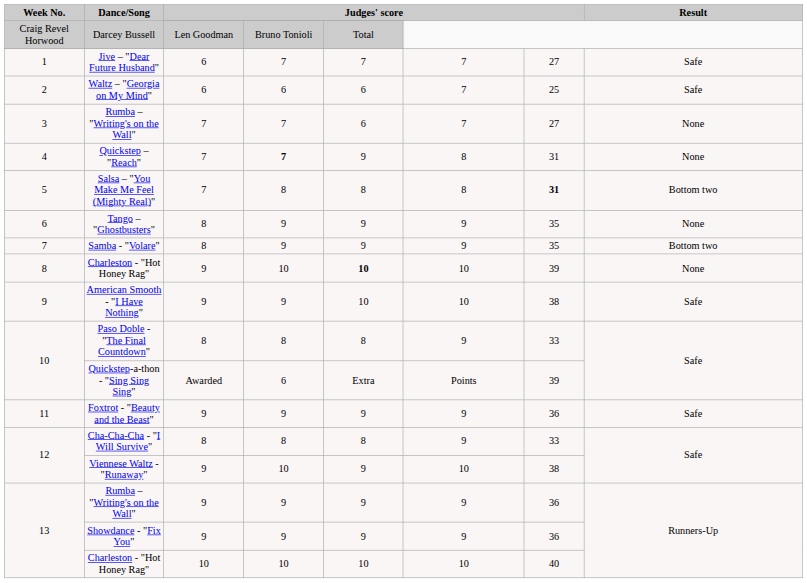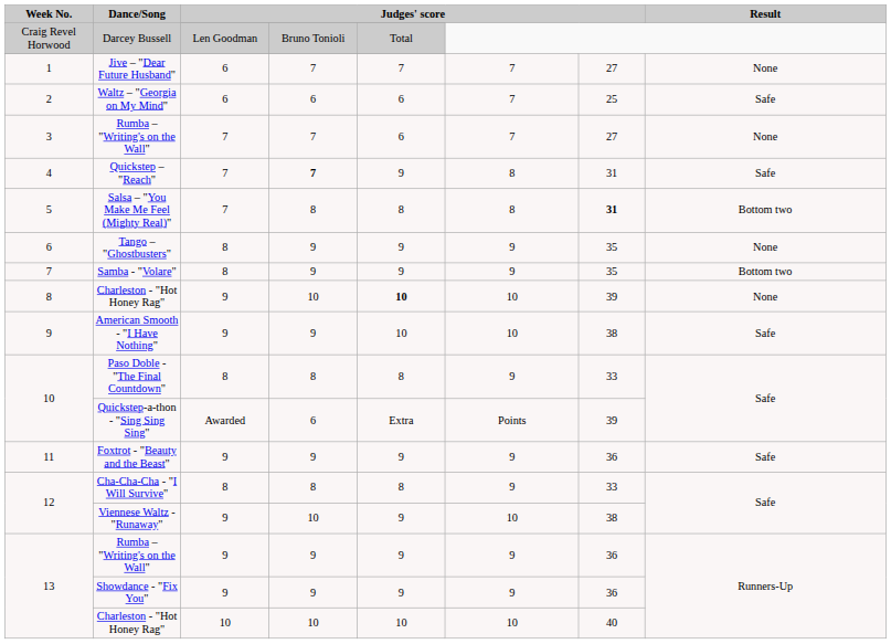 <table class="wikitable collapsible collapsed">
 <tr>
 <th rowspan="2" style="background:#CCCCCC;" align="Center"><strong>Week No.</strong></th>
 <th rowspan="2" style="background:#CCCCCC;" align="Center"><strong>Dance/Song</strong></th>
 <th colspan="5" style="background:#CCCCCC;" align="Center"><strong>Judges' score</strong></th>
 <th rowspan="2" style="background:#CCCCCC;" align="Center"><strong>Result</strong></th>
 </tr>
 <tr>
 </tr>
 <tr>
 <td style="background:#CCCCCC;" width="10%" align="center">Craig Revel Horwood</td>
 <td style="background:#CCCCCC;" width="10%" align="center">Darcey Bussell</td>
 <td style="background:#CCCCCC;" width="10%" align="center">Len Goodman</td>
 <td style="background:#CCCCCC;" width="10%" align="center">Bruno Tonioli</td>
 <td style="background:#CCCCCC;" width="10%" align="center">Total</td>
 </tr>
 <tr>
 </tr>
 <tr>
 <td style="text-align:center; background:#faf6f6;">1</td>
 <td style="text-align:center; background:#faf6f6;"><a href='#'>Jive</a> – "<a href='#'>Dear Future Husband</a>"</td>
 <td style="text-align:center; background:#faf6f6;">6</td>
 <td style="text-align:center; background:#faf6f6;">7</td>
 <td style="text-align:center; background:#faf6f6;">7</td>
 <td style="text-align:center; background:#faf6f6;">7</td>
 <td style="text-align:center; background:#faf6f6;">27</td>
-<td style="text-align:center; background:#faf6f6;">Safe</td>
+<td style="text-align:center; background:#faf6f6;">None</td>
 </tr>
 <tr style="text-align:center; background:#faf6f6;">
 <td>2</td>
 <td><a href='#'>Waltz</a> – "<a href='#'>Georgia on My Mind</a>"</td>
 <td>6</td>
 <td>6</td>
 <td>6</td>
 <td>7</td>
 <td>25</td>
 <td>Safe</td>
 </tr>
 <tr>
 <td style="text-align:center; background:#faf6f6;">3</td>
 <td style="text-align:center; background:#faf6f6;"><a href='#'>Rumba</a> – "<a href='#'>Writing's on the Wall</a>"</td>
 <td style="text-align:center; background:#faf6f6;">7</td>
 <td style="text-align:center; background:#faf6f6;">7</td>
 <td style="text-align:center; background:#faf6f6;">6</td>
 <td style="text-align:center; background:#faf6f6;">7</td>
 <td style="text-align:center; background:#faf6f6;">27</td>
 <td style="text-align:center; background:#faf6f6;">None</td>
 </tr>
 <tr>
 <td style="text-align:center; background:#faf6f6;">4</td>
 <td style="text-align:center; background:#faf6f6;"><a href='#'>Quickstep</a> – "<a href='#'>Reach</a>"</td>
 <td style="text-align:center; background:#faf6f6;">7</td>
 <td style="text-align:center; background:#faf6f6;"><strong>7</strong></td>
 <td style="text-align:center; background:#faf6f6;">9</td>
 <td style="text-align:center; background:#faf6f6;">8</td>
 <td style="text-align:center; background:#faf6f6;">31</td>
-<td style="text-align:center; background:#faf6f6;">None</td>
+<td style="text-align:center; background:#faf6f6;">Safe</td>
 </tr>
 <tr>
 <td style="text-align:center; background:#faf6f6;">5</td>
 <td style="text-align:center; background:#faf6f6;"><a href='#'>Salsa</a> – "<a href='#'>You Make Me Feel (Mighty Real)</a>"</td>
 <td style="text-align:center; background:#faf6f6;">7</td>
 <td style="text-align:center; background:#faf6f6;">8</td>
 <td style="text-align:center; background:#faf6f6;">8</td>
 <td style="text-align:center; background:#faf6f6;">8</td>
 <td style="text-align:center; background:#faf6f6;"><strong>31</strong></td>
 <td style="text-align:center; background:#faf6f6;">Bottom two</td>
 </tr>
 <tr>
 <td style="text-align:center; background:#faf6f6;">6</td>
 <td style="text-align:center; background:#faf6f6;"><a href='#'>Tango</a> – "<a href='#'>Ghostbusters</a>"</td>
 <td style="text-align:center; background:#faf6f6;">8</td>
 <td style="text-align:center; background:#faf6f6;">9</td>
 <td style="text-align:center; background:#faf6f6;">9</td>
 <td style="text-align:center; background:#faf6f6;">9</td>
 <td style="text-align:center; background:#faf6f6;">35</td>
 <td style="text-align:center; background:#faf6f6;">None</td>
 </tr>
 <tr>
 <td style="text-align:center; background:#faf6f6;">7</td>
 <td style="text-align:center; background:#faf6f6;"><a href='#'>Samba</a> - "<a href='#'>Volare</a>"</td>
 <td style="text-align:center; background:#faf6f6;">8</td>
 <td style="text-align:center; background:#faf6f6;">9</td>
 <td style="text-align:center; background:#faf6f6;">9</td>
 <td style="text-align:center; background:#faf6f6;">9</td>
 <td style="text-align:center; background:#faf6f6;">35</td>
 <td style="text-align:center; background:#faf6f6;">Bottom two</td>
 </tr>
 <tr>
 <td style="text-align:center; background:#faf6f6;">8</td>
 <td style="text-align:center; background:#faf6f6;"><a href='#'>Charleston</a> - "Hot Honey Rag"</td>
 <td style="text-align:center; background:#faf6f6;">9</td>
 <td style="text-align:center; background:#faf6f6;">10</td>
 <td style="text-align:center; background:#faf6f6;"><strong>10</strong></td>
 <td style="text-align:center; background:#faf6f6;">10</td>
 <td style="text-align:center; background:#faf6f6;">39</td>
 <td style="text-align:center; background:#faf6f6;">None</td>
 </tr>
 <tr style="text-align:center; background:#faf6f6;">
 <td>9</td>
 <td><a href='#'>American Smooth</a> - "<a href='#'>I Have Nothing</a>"</td>
 <td>9</td>
 <td>9</td>
 <td>10</td>
 <td>10</td>
 <td>38</td>
 <td>Safe</td>
 </tr>
 <tr>
 <td style="text-align:center; background:#faf6f6;" rowspan="2">10</td>
 <td style="text-align:center; background:#faf6f6;"><a href='#'>Paso Doble</a> - "<a href='#'>The Final Countdown</a>"</td>
 <td style="text-align:center; background:#faf6f6;">8</td>
 <td style="text-align:center; background:#faf6f6;">8</td>
 <td style="text-align:center; background:#faf6f6;">8</td>
 <td style="text-align:center; background:#faf6f6;">9</td>
 <td style="text-align:center; background:#faf6f6;">33</td>
 <td style="text-align:center; background:#faf6f6;" rowspan="2">Safe</td>
 </tr>
 <tr>
 <td style="text-align:center; background:#faf6f6;"><a href='#'>Quickstep</a>-a-thon - "<a href='#'>Sing Sing Sing</a>"</td>
 <td style="text-align:center; background:#faf6f6;">Awarded</td>
 <td style="text-align:center; background:#faf6f6;">6</td>
 <td style="text-align:center; background:#faf6f6;">Extra</td>
 <td style="text-align:center; background:#faf6f6;">Points</td>
 <td style="text-align:center; background:#faf6f6;">39</td>
 </tr>
 <tr>
 <td style="text-align:center; background:#faf6f6;">11</td>
 <td style="text-align:center; background:#faf6f6;"><a href='#'>Foxtrot</a> - "<a href='#'>Beauty and the Beast</a>"</td>
 <td style="text-align:center; background:#faf6f6;">9</td>
 <td style="text-align:center; background:#faf6f6;">9</td>
 <td style="text-align:center; background:#faf6f6;">9</td>
 <td style="text-align:center; background:#faf6f6;">9</td>
 <td style="text-align:center; background:#faf6f6;">36</td>
 <td style="text-align:center; background:#faf6f6;">Safe</td>
 </tr>
 <tr>
 <td style="text-align:center; background:#faf6f6;" rowspan="2">12</td>
 <td style="text-align:center; background:#faf6f6;"><a href='#'>Cha-Cha-Cha</a> - "<a href='#'>I Will Survive</a>"</td>
 <td style="text-align:center; background:#faf6f6;">8</td>
 <td style="text-align:center; background:#faf6f6;">8</td>
 <td style="text-align:center; background:#faf6f6;">8</td>
 <td style="text-align:center; background:#faf6f6;">9</td>
 <td style="text-align:center; background:#faf6f6;">33</td>
 <td style="text-align:center; background:#faf6f6;" rowspan="2">Safe</td>
 </tr>
 <tr>
 <td style="text-align:center; background:#faf6f6;"><a href='#'>Viennese Waltz</a> - "<a href='#'>Runaway</a>"</td>
 <td style="text-align:center; background:#faf6f6;">9</td>
 <td style="text-align:center; background:#faf6f6;">10</td>
 <td style="text-align:center; background:#faf6f6;">9</td>
 <td style="text-align:center; background:#faf6f6;">10</td>
 <td style="text-align:center; background:#faf6f6;">38</td>
 </tr>
 <tr>
 <td style="text-align:center; background:#faf6f6;" rowspan="3">13</td>
 <td style="text-align:center; background:#faf6f6;"><a href='#'>Rumba</a> – "<a href='#'>Writing's on the Wall</a>"</td>
 <td style="text-align:center; background:#faf6f6;">9</td>
 <td style="text-align:center; background:#faf6f6;">9</td>
 <td style="text-align:center; background:#faf6f6;">9</td>
 <td style="text-align:center; background:#faf6f6;">9</td>
 <td style="text-align:center; background:#faf6f6;">36</td>
 <td style="text-align:center; background:#faf6f6;" rowspan="3">Runners-Up</td>
 </tr>
 <tr>
 <td style="text-align:center; background:#faf6f6;"><a href='#'>Showdance</a> - "<a href='#'>Fix You</a>"</td>
 <td style="text-align:center; background:#faf6f6;">9</td>
 <td style="text-align:center; background:#faf6f6;">9</td>
 <td style="text-align:center; background:#faf6f6;">9</td>
 <td style="text-align:center; background:#faf6f6;">9</td>
 <td style="text-align:center; background:#faf6f6;">36</td>
 </tr>
 <tr>
 <td style="text-align:center; background:#faf6f6;"><a href='#'>Charleston</a> - "Hot Honey Rag"</td>
 <td style="text-align:center; background:#faf6f6;">10</td>
 <td style="text-align:center; background:#faf6f6;">10</td>
 <td style="text-align:center; background:#faf6f6;">10</td>
 <td style="text-align:center; background:#faf6f6;">10</td>
 <td style="text-align:center; background:#faf6f6;">40</td>
 </tr>
 </table>
